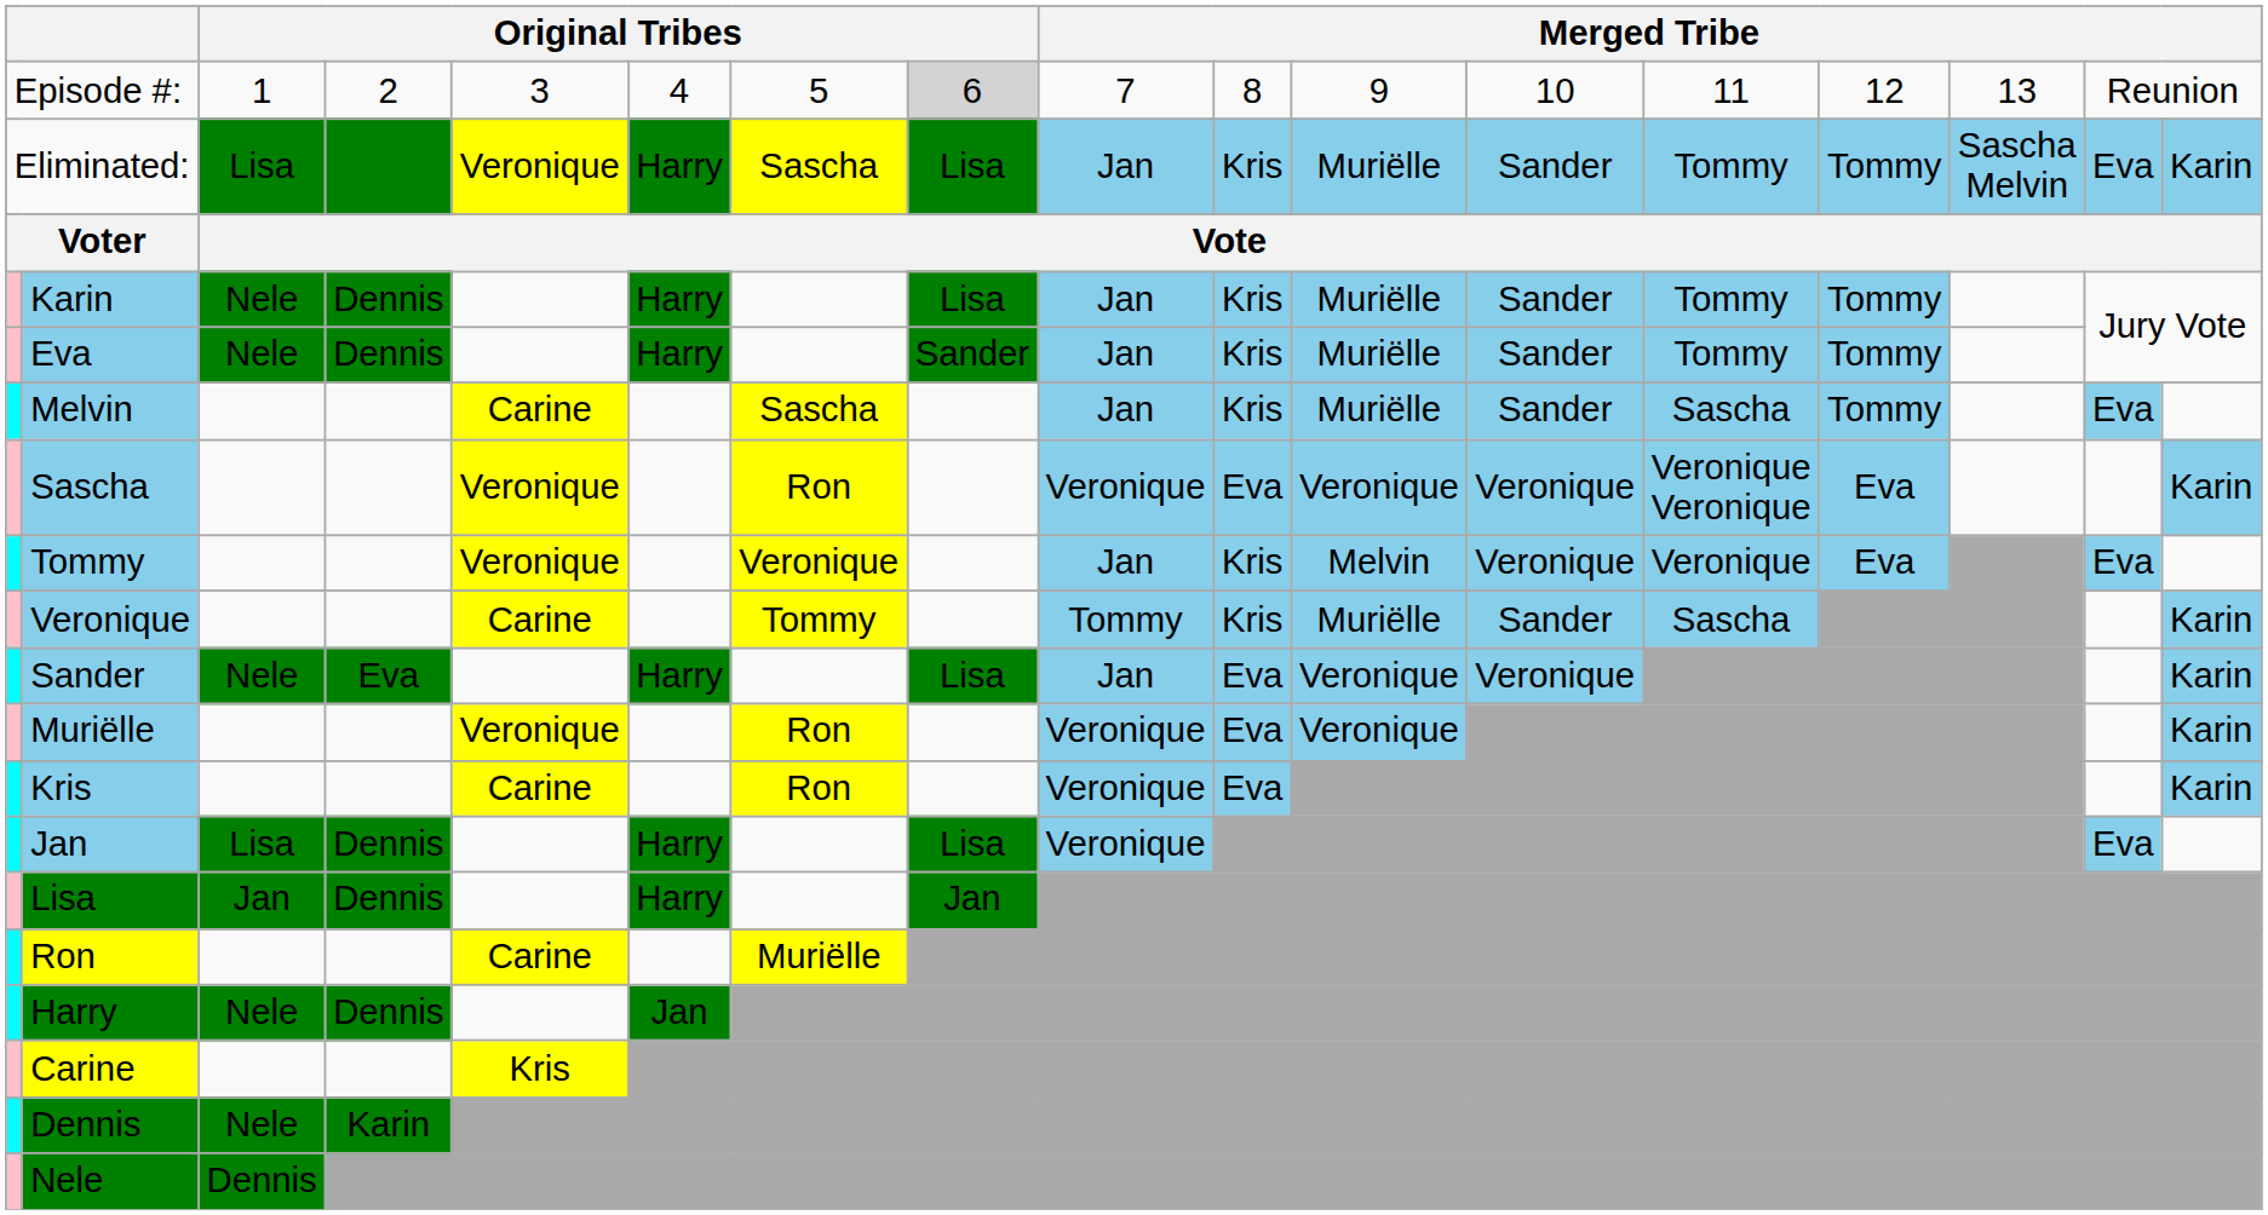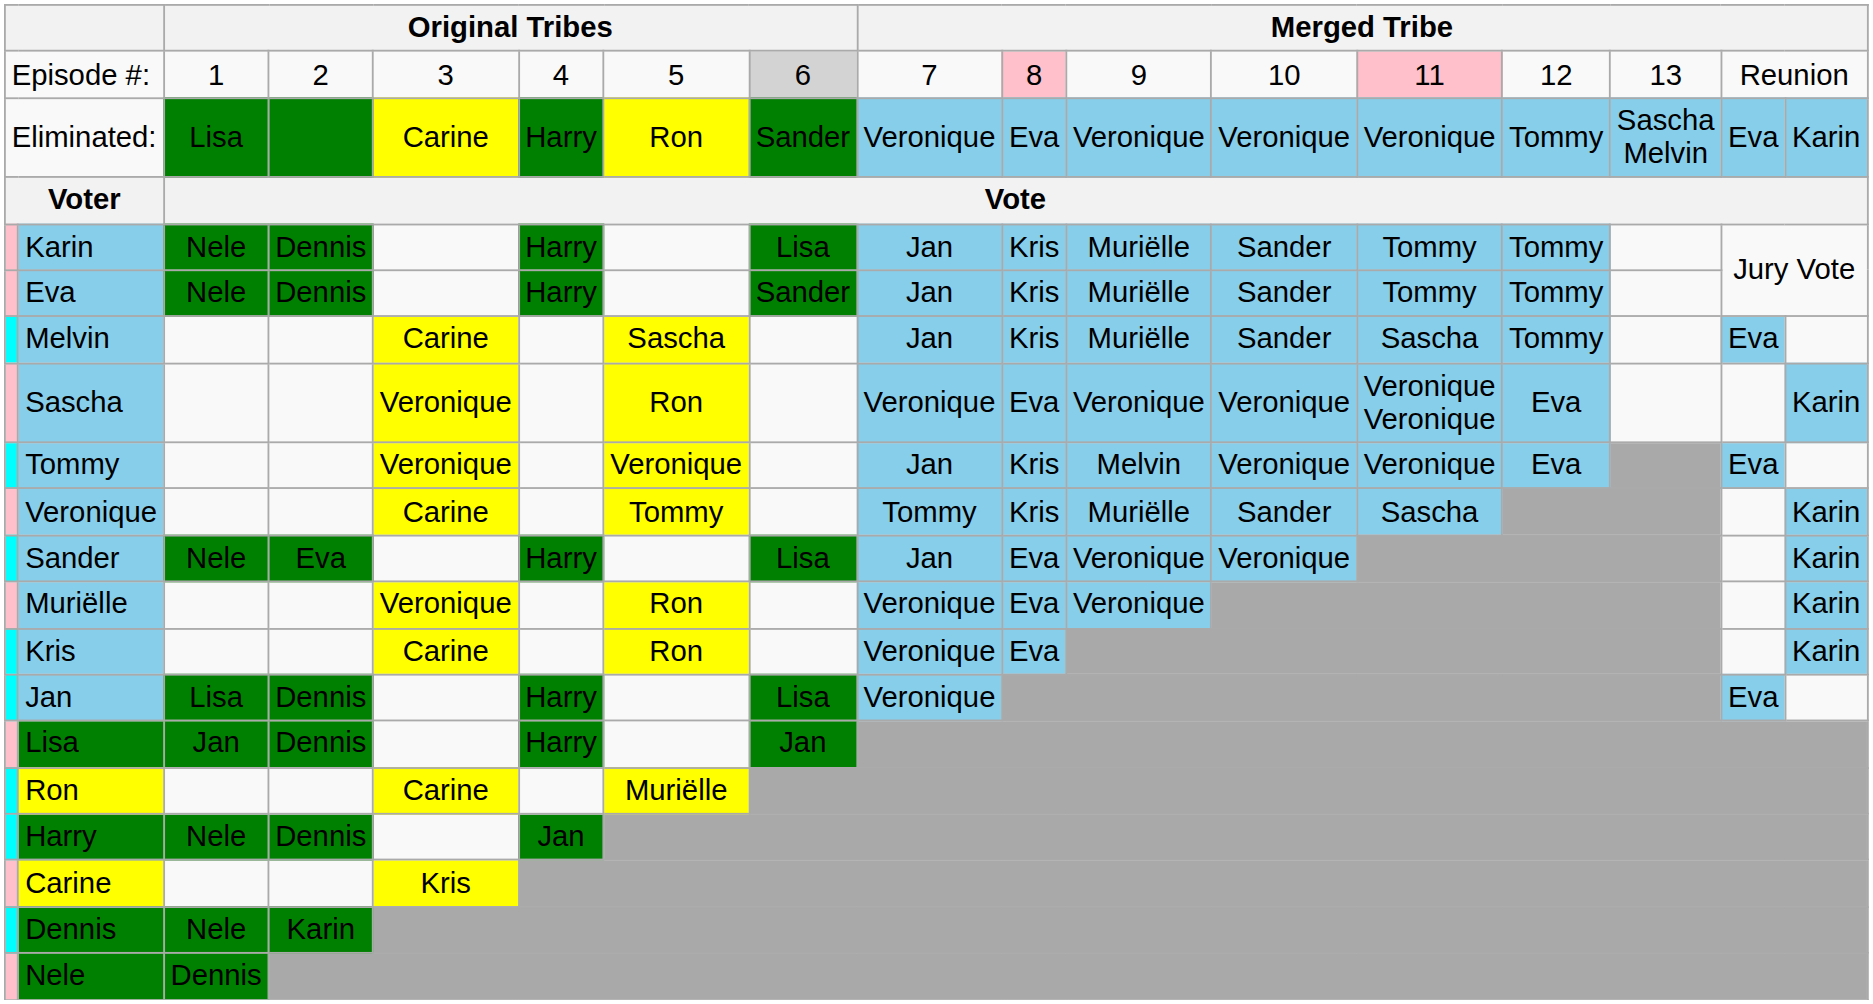 <table class="wikitable" style="text-align:center">
 <tr>
 <th colspan=2></th>
 <th colspan=6>Original Tribes</th>
 <th colspan=10>Merged Tribe</th>
 </tr>
 <tr>
 <td colspan=2 align="left">Episode #:</td>
 <td colspan=1>1</td>
 <td>2</td>
 <td>3</td>
 <td>4</td>
 <td>5</td>
 <td style="background: lightgrey;">6</td>
 <td>7</td>
-<td colspan=1>8</td>
+<td colspan=1 style="background: pink;">8</td>
 <td>9</td>
 <td>10</td>
-<td colspan=1>11</td>
+<td colspan=1 style="background: pink;">11</td>
 <td colspan=1>12</td>
 <td colspan=1>13</td>
 <td colspan=2>Reunion</td>
 </tr>
 <tr>
 <td colspan=2 align="left">Eliminated:</td>
 <td bgcolor="green">Lisa</td>
 <td bgcolor="green"><br></td>
-<td bgcolor="yellow">Veronique</td>
+<td bgcolor="yellow">Carine<br></td>
 <td bgcolor="green">Harry<br></td>
-<td bgcolor="yellow">Sascha</td>
-<td bgcolor="green">Lisa<br></td>
-<td bgcolor="skyblue">Jan<br></td>
-<td bgcolor="skyblue">Kris<br></td>
-<td bgcolor="skyblue">Muriëlle<br></td>
-<td bgcolor="skyblue">Sander<br></td>
-<td bgcolor="skyblue">Tommy</td>
+<td bgcolor="yellow">Ron<br></td>
+<td bgcolor="green">Sander</td>
+<td bgcolor="skyblue">Veronique</td>
+<td bgcolor="skyblue">Eva</td>
+<td bgcolor="skyblue">Veronique</td>
+<td bgcolor="skyblue">Veronique</td>
+<td bgcolor="skyblue">Veronique<br></td>
 <td bgcolor="skyblue">Tommy<br></td>
 <td bgcolor="skyblue">Sascha<br>Melvin<br></td>
 <td bgcolor="skyblue">Eva<br></td>
 <td bgcolor="skyblue">Karin<br></td>
 </tr>
 <tr>
 <th colspan=2>Voter</th>
 <th colspan=16>Vote</th>
 </tr>
 <tr>
 <td style="background:pink"></td>
 <td align="left" bgcolor="skyblue">Karin</td>
 <td bgcolor="green">Nele</td>
 <td bgcolor="green">Dennis</td>
 <td></td>
 <td bgcolor="green">Harry</td>
 <td></td>
 <td bgcolor="green">Lisa</td>
 <td bgcolor="skyblue">Jan</td>
 <td bgcolor="skyblue">Kris</td>
 <td bgcolor="skyblue">Muriëlle</td>
 <td bgcolor="skyblue">Sander</td>
 <td bgcolor="skyblue">Tommy</td>
 <td bgcolor="skyblue">Tommy</td>
 <td></td>
 <td colspan=2 rowspan=2>Jury Vote</td>
 </tr>
 <tr>
 <td style="background:pink"></td>
 <td align="left" bgcolor="skyblue">Eva</td>
 <td bgcolor="green">Nele</td>
 <td bgcolor="green">Dennis</td>
 <td></td>
 <td bgcolor="green">Harry</td>
 <td></td>
 <td bgcolor="green">Sander</td>
 <td bgcolor="skyblue">Jan</td>
 <td bgcolor="skyblue">Kris</td>
 <td bgcolor="skyblue">Muriëlle</td>
 <td bgcolor="skyblue">Sander</td>
 <td bgcolor="skyblue">Tommy</td>
 <td bgcolor="skyblue">Tommy</td>
 <td></td>
 </tr>
 <tr>
 <td style="background:cyan"></td>
 <td align="left" bgcolor="skyblue">Melvin</td>
 <td></td>
 <td></td>
 <td bgcolor="yellow">Carine</td>
 <td></td>
 <td bgcolor="yellow">Sascha</td>
 <td></td>
 <td bgcolor="skyblue">Jan</td>
 <td bgcolor="skyblue">Kris</td>
 <td bgcolor="skyblue">Muriëlle</td>
 <td bgcolor="skyblue">Sander</td>
 <td bgcolor="skyblue">Sascha</td>
 <td bgcolor="skyblue">Tommy</td>
 <td></td>
 <td bgcolor="skyblue">Eva</td>
 <td></td>
 </tr>
 <tr>
 <td style="background:pink"></td>
 <td align="left" bgcolor="skyblue">Sascha</td>
 <td></td>
 <td></td>
 <td bgcolor="yellow">Veronique</td>
 <td></td>
 <td bgcolor="yellow">Ron</td>
 <td></td>
 <td bgcolor="skyblue">Veronique</td>
 <td bgcolor="skyblue">Eva</td>
 <td bgcolor="skyblue">Veronique</td>
 <td bgcolor="skyblue">Veronique</td>
 <td bgcolor="skyblue">Veronique<br>Veronique</td>
 <td bgcolor="skyblue">Eva</td>
 <td></td>
 <td></td>
 <td bgcolor="skyblue">Karin</td>
 </tr>
 <tr>
 <td style="background:cyan"></td>
 <td align="left" bgcolor="skyblue">Tommy</td>
 <td></td>
 <td></td>
 <td bgcolor="yellow">Veronique</td>
 <td></td>
 <td bgcolor="yellow">Veronique</td>
 <td></td>
 <td bgcolor="skyblue">Jan</td>
 <td bgcolor="skyblue">Kris</td>
 <td bgcolor="skyblue">Melvin</td>
 <td bgcolor="skyblue">Veronique</td>
 <td bgcolor="skyblue">Veronique</td>
 <td bgcolor="skyblue">Eva</td>
 <td bgcolor="darkgray" colspan=1></td>
 <td bgcolor="skyblue">Eva</td>
 <td></td>
 </tr>
 <tr>
 <td style="background:pink"></td>
 <td align="left" bgcolor="skyblue">Veronique</td>
 <td></td>
 <td></td>
 <td bgcolor="yellow">Carine</td>
 <td></td>
 <td bgcolor="yellow">Tommy</td>
 <td></td>
 <td bgcolor="skyblue">Tommy</td>
 <td bgcolor="skyblue">Kris</td>
 <td bgcolor="skyblue">Muriëlle</td>
 <td bgcolor="skyblue">Sander</td>
 <td bgcolor="skyblue">Sascha</td>
 <td bgcolor="darkgray" colspan=2></td>
 <td></td>
 <td bgcolor="skyblue">Karin</td>
 </tr>
 <tr>
 <td style="background:cyan"></td>
 <td align="left" bgcolor="skyblue">Sander</td>
 <td bgcolor="green">Nele</td>
 <td bgcolor="green">Eva</td>
 <td></td>
 <td bgcolor="green">Harry</td>
 <td></td>
 <td bgcolor="green">Lisa</td>
 <td bgcolor="skyblue">Jan</td>
 <td bgcolor="skyblue">Eva</td>
 <td bgcolor="skyblue">Veronique</td>
 <td bgcolor="skyblue">Veronique</td>
 <td bgcolor="darkgray" colspan=3></td>
 <td></td>
 <td bgcolor="skyblue">Karin</td>
 </tr>
 <tr>
 <td style="background:pink"></td>
 <td align="left" bgcolor="skyblue">Muriëlle</td>
 <td></td>
 <td></td>
 <td bgcolor="yellow">Veronique</td>
 <td></td>
 <td bgcolor="yellow">Ron</td>
 <td></td>
 <td bgcolor="skyblue">Veronique</td>
 <td bgcolor="skyblue">Eva</td>
 <td bgcolor="skyblue">Veronique</td>
 <td bgcolor="darkgray" colspan=4></td>
 <td></td>
 <td bgcolor="skyblue">Karin</td>
 </tr>
 <tr>
 <td style="background:cyan"></td>
 <td align="left" bgcolor="skyblue">Kris</td>
 <td></td>
 <td></td>
 <td bgcolor="yellow">Carine</td>
 <td></td>
 <td bgcolor="yellow">Ron</td>
 <td></td>
 <td bgcolor="skyblue">Veronique</td>
 <td bgcolor="skyblue">Eva</td>
 <td bgcolor="darkgray" colspan=5></td>
 <td></td>
 <td bgcolor="skyblue">Karin</td>
 </tr>
 <tr>
 <td style="background:cyan"></td>
 <td align="left" bgcolor="skyblue">Jan</td>
 <td bgcolor="green">Lisa</td>
 <td bgcolor="green">Dennis</td>
 <td></td>
 <td bgcolor="green">Harry</td>
 <td></td>
 <td bgcolor="green">Lisa</td>
 <td bgcolor="skyblue">Veronique</td>
 <td bgcolor="darkgray" colspan=6></td>
 <td bgcolor="skyblue">Eva</td>
 <td></td>
 </tr>
 <tr>
 <td style="background:pink"></td>
 <td align="left" bgcolor="green">Lisa</td>
 <td bgcolor="green">Jan</td>
 <td bgcolor="green">Dennis</td>
 <td></td>
 <td bgcolor="green">Harry</td>
 <td></td>
 <td bgcolor="green">Jan</td>
 <td bgcolor="darkgray" colspan=9></td>
 </tr>
 <tr>
 <td style="background:cyan"></td>
 <td align="left" bgcolor="yellow">Ron</td>
 <td></td>
 <td></td>
 <td bgcolor="yellow">Carine</td>
 <td></td>
 <td bgcolor="yellow">Muriëlle</td>
 <td bgcolor="darkgray" colspan=10></td>
 </tr>
 <tr>
 <td style="background:cyan"></td>
 <td align="left" bgcolor="green">Harry</td>
 <td bgcolor="green">Nele</td>
 <td bgcolor="green">Dennis</td>
 <td></td>
 <td bgcolor="green">Jan</td>
 <td bgcolor="darkgray" colspan=11></td>
 </tr>
 <tr>
 <td style="background:pink"></td>
 <td align="left" bgcolor="yellow">Carine</td>
 <td></td>
 <td></td>
 <td bgcolor="yellow">Kris</td>
 <td bgcolor="darkgray" colspan=12></td>
 </tr>
 <tr>
 <td style="background:cyan"></td>
 <td align="left" bgcolor="green">Dennis</td>
 <td bgcolor="green">Nele</td>
 <td bgcolor="green">Karin</td>
 <td bgcolor="darkgray" colspan=13></td>
 </tr>
 <tr>
 <td style="background:pink"></td>
 <td align="left" bgcolor="green">Nele</td>
 <td bgcolor="green">Dennis</td>
 <td bgcolor="darkgray" colspan=14></td>
 </tr>
 <tr>
 </tr>
 </table>
